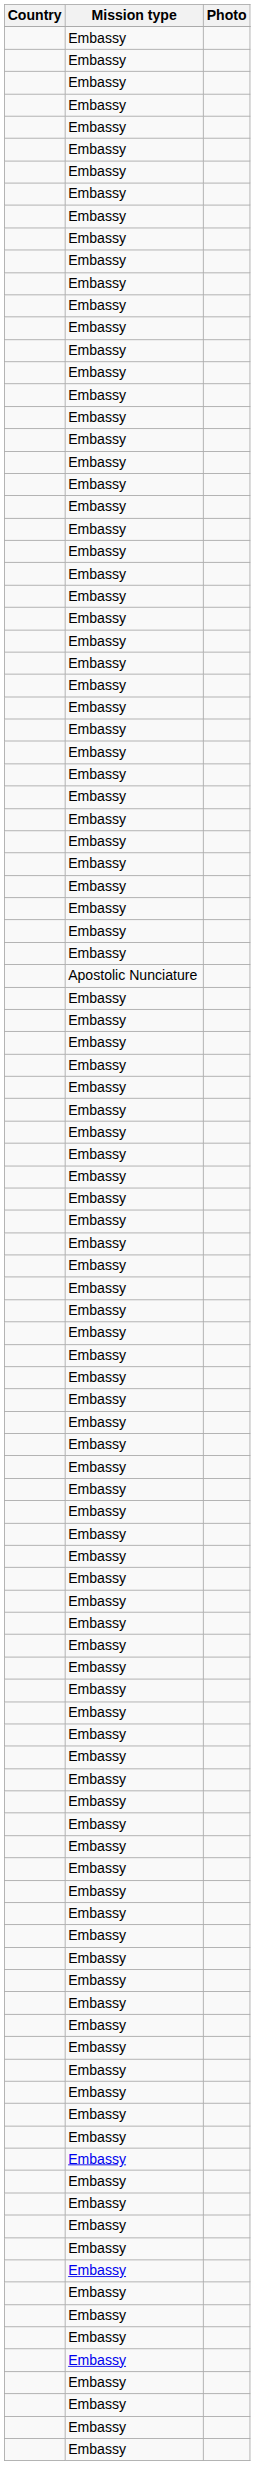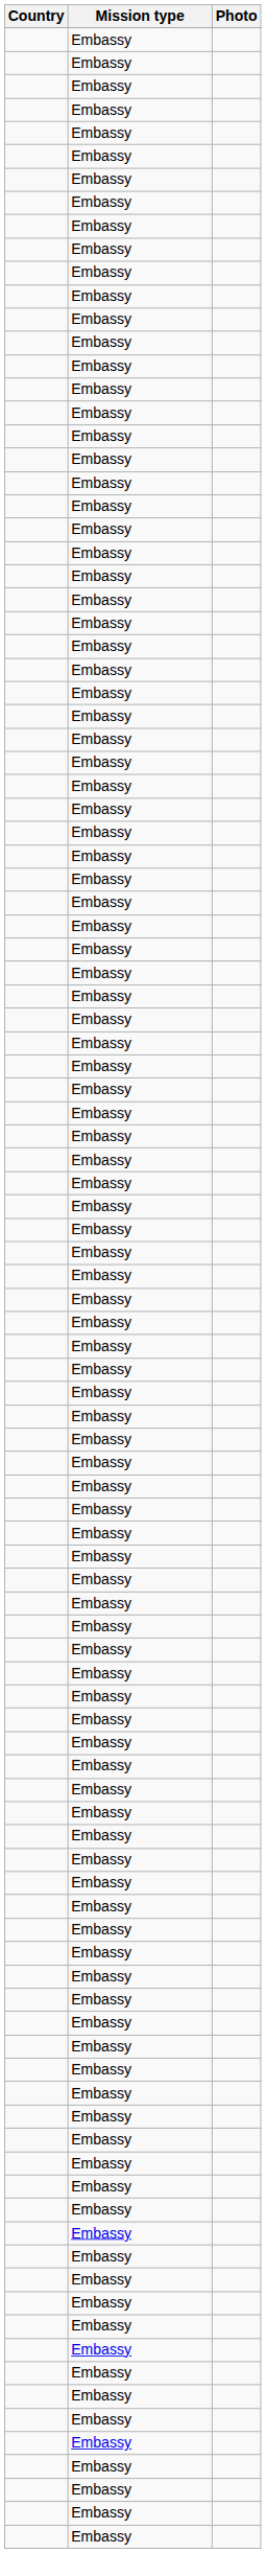 <table class="wikitable sortable">
 <tr valign="middle">
 <th>Country</th>
 <th width=150px>Mission type</th>
 <th>Photo</th>
 </tr>
 <tr style="font-weight:bold; background-color: #DDDDDD">
 </tr>
 <tr>
 <td></td>
 <td>Embassy</td>
 <td></td>
 </tr>
 <tr>
 <td></td>
 <td>Embassy</td>
 <td></td>
 </tr>
 <tr>
 <td></td>
 <td>Embassy</td>
 <td></td>
 </tr>
 <tr>
 <td></td>
 <td>Embassy</td>
 <td></td>
 </tr>
 <tr>
 <td></td>
 <td>Embassy</td>
 <td></td>
 </tr>
 <tr>
 <td></td>
 <td>Embassy</td>
 <td></td>
 </tr>
 <tr>
 <td></td>
 <td>Embassy</td>
 <td></td>
 </tr>
 <tr>
 <td></td>
 <td>Embassy</td>
 <td></td>
 </tr>
 <tr>
 <td></td>
 <td>Embassy</td>
 <td></td>
 </tr>
 <tr>
 <td></td>
 <td>Embassy</td>
 <td></td>
 </tr>
 <tr>
 <td></td>
 <td>Embassy</td>
 <td></td>
 </tr>
 <tr>
 <td></td>
 <td>Embassy</td>
 <td></td>
 </tr>
 <tr>
 <td></td>
 <td>Embassy</td>
 <td></td>
 </tr>
 <tr>
 <td></td>
 <td>Embassy</td>
 <td></td>
 </tr>
 <tr>
 <td></td>
 <td>Embassy</td>
 <td></td>
 </tr>
 <tr>
 <td></td>
 <td>Embassy</td>
 <td></td>
 </tr>
 <tr>
 <td></td>
 <td>Embassy</td>
 <td></td>
 </tr>
 <tr>
 <td></td>
 <td>Embassy</td>
 <td></td>
 </tr>
 <tr>
 <td></td>
 <td>Embassy</td>
 <td></td>
 </tr>
 <tr>
 <td></td>
 <td>Embassy</td>
 <td></td>
 </tr>
 <tr>
 <td></td>
 <td>Embassy</td>
 <td></td>
 </tr>
 <tr>
 <td></td>
 <td>Embassy</td>
 <td></td>
 </tr>
 <tr>
 <td></td>
 <td>Embassy</td>
 <td></td>
 </tr>
 <tr>
 <td></td>
 <td>Embassy</td>
 <td></td>
 </tr>
 <tr>
 <td></td>
 <td>Embassy</td>
 <td></td>
 </tr>
 <tr>
 <td></td>
 <td>Embassy</td>
 <td></td>
 </tr>
 <tr>
 <td></td>
 <td>Embassy</td>
 <td></td>
 </tr>
 <tr>
 <td></td>
 <td>Embassy</td>
 <td></td>
 </tr>
 <tr>
 <td></td>
 <td>Embassy</td>
 <td></td>
 </tr>
 <tr>
 <td></td>
 <td>Embassy</td>
 <td></td>
 </tr>
 <tr>
 <td></td>
 <td>Embassy</td>
 <td></td>
 </tr>
 <tr>
 <td></td>
 <td>Embassy</td>
 <td></td>
 </tr>
 <tr>
 <td></td>
 <td>Embassy</td>
 <td></td>
 </tr>
 <tr>
 <td></td>
 <td>Embassy</td>
 <td></td>
 </tr>
 <tr>
 <td></td>
 <td>Embassy</td>
 <td></td>
 </tr>
 <tr>
 <td></td>
 <td>Embassy</td>
 <td></td>
 </tr>
 <tr>
 <td></td>
 <td>Embassy</td>
 <td></td>
 </tr>
 <tr>
 <td></td>
 <td>Embassy</td>
 <td></td>
 </tr>
 <tr>
 <td></td>
 <td>Embassy</td>
 <td></td>
 </tr>
 <tr>
 <td></td>
 <td>Embassy</td>
 <td></td>
 </tr>
 <tr>
 <td></td>
 <td>Embassy</td>
 <td></td>
 </tr>
 <tr>
 <td></td>
 <td>Embassy</td>
-<td></td>
-</tr>
-<tr>
-<td></td>
-<td>Apostolic Nunciature</td>
 <td></td>
 </tr>
 <tr>
 <td></td>
 <td>Embassy</td>
 <td></td>
 </tr>
 <tr>
 <td></td>
 <td>Embassy</td>
 <td></td>
 </tr>
 <tr>
 <td></td>
 <td>Embassy</td>
 <td></td>
 </tr>
 <tr>
 <td></td>
 <td>Embassy</td>
 <td></td>
 </tr>
 <tr>
 <td></td>
 <td>Embassy</td>
 <td></td>
 </tr>
 <tr>
 <td></td>
 <td>Embassy</td>
 <td></td>
 </tr>
 <tr>
 <td></td>
 <td>Embassy</td>
 <td></td>
 </tr>
 <tr>
 <td></td>
 <td>Embassy</td>
 <td></td>
 </tr>
 <tr>
 <td></td>
 <td>Embassy</td>
 <td></td>
 </tr>
 <tr>
 <td></td>
 <td>Embassy</td>
 <td></td>
 </tr>
 <tr>
 <td></td>
 <td>Embassy</td>
 <td></td>
 </tr>
 <tr>
 <td></td>
 <td>Embassy</td>
 <td></td>
 </tr>
 <tr>
 <td></td>
 <td>Embassy</td>
 <td></td>
 </tr>
 <tr>
 <td></td>
 <td>Embassy</td>
 <td></td>
 </tr>
 <tr>
 <td></td>
 <td>Embassy</td>
 <td></td>
 </tr>
 <tr>
 <td></td>
 <td>Embassy</td>
 <td></td>
 </tr>
 <tr>
 <td></td>
 <td>Embassy</td>
 <td></td>
 </tr>
 <tr>
 <td></td>
 <td>Embassy</td>
 <td></td>
 </tr>
 <tr>
 <td></td>
 <td>Embassy</td>
 <td></td>
 </tr>
 <tr>
 <td></td>
 <td>Embassy</td>
 <td></td>
 </tr>
 <tr>
 <td></td>
 <td>Embassy</td>
 <td></td>
 </tr>
 <tr>
 <td></td>
 <td>Embassy</td>
 <td></td>
 </tr>
 <tr>
 <td></td>
 <td>Embassy</td>
 <td></td>
 </tr>
 <tr>
 <td></td>
 <td>Embassy</td>
 <td></td>
 </tr>
 <tr>
 <td></td>
 <td>Embassy</td>
 <td></td>
 </tr>
 <tr>
 <td></td>
 <td>Embassy</td>
 <td></td>
 </tr>
 <tr>
 <td></td>
 <td>Embassy</td>
 <td></td>
 </tr>
 <tr>
 <td></td>
 <td>Embassy</td>
 <td></td>
 </tr>
 <tr>
 <td></td>
 <td>Embassy</td>
 <td></td>
 </tr>
 <tr>
 <td></td>
 <td>Embassy</td>
 <td></td>
 </tr>
 <tr>
 <td></td>
 <td>Embassy</td>
 <td></td>
 </tr>
 <tr>
 <td></td>
 <td>Embassy</td>
 <td></td>
 </tr>
 <tr>
 <td></td>
 <td>Embassy</td>
 <td></td>
 </tr>
 <tr>
 <td></td>
 <td>Embassy</td>
 <td></td>
 </tr>
 <tr>
 <td></td>
 <td>Embassy</td>
 <td></td>
 </tr>
 <tr>
 <td></td>
 <td>Embassy</td>
 <td></td>
 </tr>
 <tr>
 <td></td>
 <td>Embassy</td>
 <td></td>
 </tr>
 <tr>
 <td></td>
 <td>Embassy</td>
 <td></td>
 </tr>
 <tr>
 <td></td>
 <td>Embassy</td>
 <td></td>
 </tr>
 <tr>
 <td></td>
 <td>Embassy</td>
 <td></td>
 </tr>
 <tr>
 <td></td>
 <td>Embassy</td>
 <td></td>
 </tr>
 <tr>
 <td></td>
 <td>Embassy</td>
 <td></td>
 </tr>
 <tr>
 <td></td>
 <td>Embassy</td>
 <td></td>
 </tr>
 <tr>
 <td></td>
 <td>Embassy</td>
 <td></td>
 </tr>
 <tr>
 <td></td>
 <td>Embassy</td>
 <td></td>
 </tr>
 <tr>
 <td></td>
 <td>Embassy</td>
 <td></td>
 </tr>
 <tr>
 <td></td>
 <td>Embassy</td>
 <td></td>
 </tr>
 <tr>
 <td></td>
 <td>Embassy</td>
 <td></td>
 </tr>
 <tr>
 <td></td>
 <td>Embassy</td>
 <td></td>
 </tr>
 <tr>
 <td></td>
 <td>Embassy</td>
 <td></td>
 </tr>
 <tr>
 <td></td>
 <td>Embassy</td>
 <td></td>
 </tr>
 <tr>
 <td></td>
 <td>Embassy</td>
 <td></td>
 </tr>
 <tr>
 <td></td>
 <td><a href='#'>Embassy</a></td>
 <td></td>
 </tr>
 <tr>
 <td></td>
 <td>Embassy</td>
 <td></td>
 </tr>
 <tr>
 <td></td>
 <td>Embassy</td>
 <td></td>
 </tr>
 <tr>
 <td></td>
 <td>Embassy</td>
 <td></td>
 </tr>
 <tr>
 <td></td>
 <td>Embassy</td>
 <td></td>
 </tr>
 <tr>
 <td></td>
 <td><a href='#'>Embassy</a></td>
 <td></td>
 </tr>
 <tr>
 <td></td>
 <td>Embassy</td>
 <td></td>
 </tr>
 <tr>
 <td></td>
 <td>Embassy</td>
 <td></td>
 </tr>
 <tr>
 <td></td>
 <td>Embassy</td>
 <td></td>
 </tr>
 <tr>
 <td></td>
 <td><a href='#'>Embassy</a></td>
 <td></td>
 </tr>
 <tr>
 <td></td>
 <td>Embassy</td>
 <td></td>
 </tr>
 <tr>
 <td></td>
 <td>Embassy</td>
 <td></td>
 </tr>
 <tr>
 <td></td>
 <td>Embassy</td>
 <td></td>
 </tr>
 <tr>
 <td></td>
 <td>Embassy</td>
 <td></td>
 </tr>
 </table>
